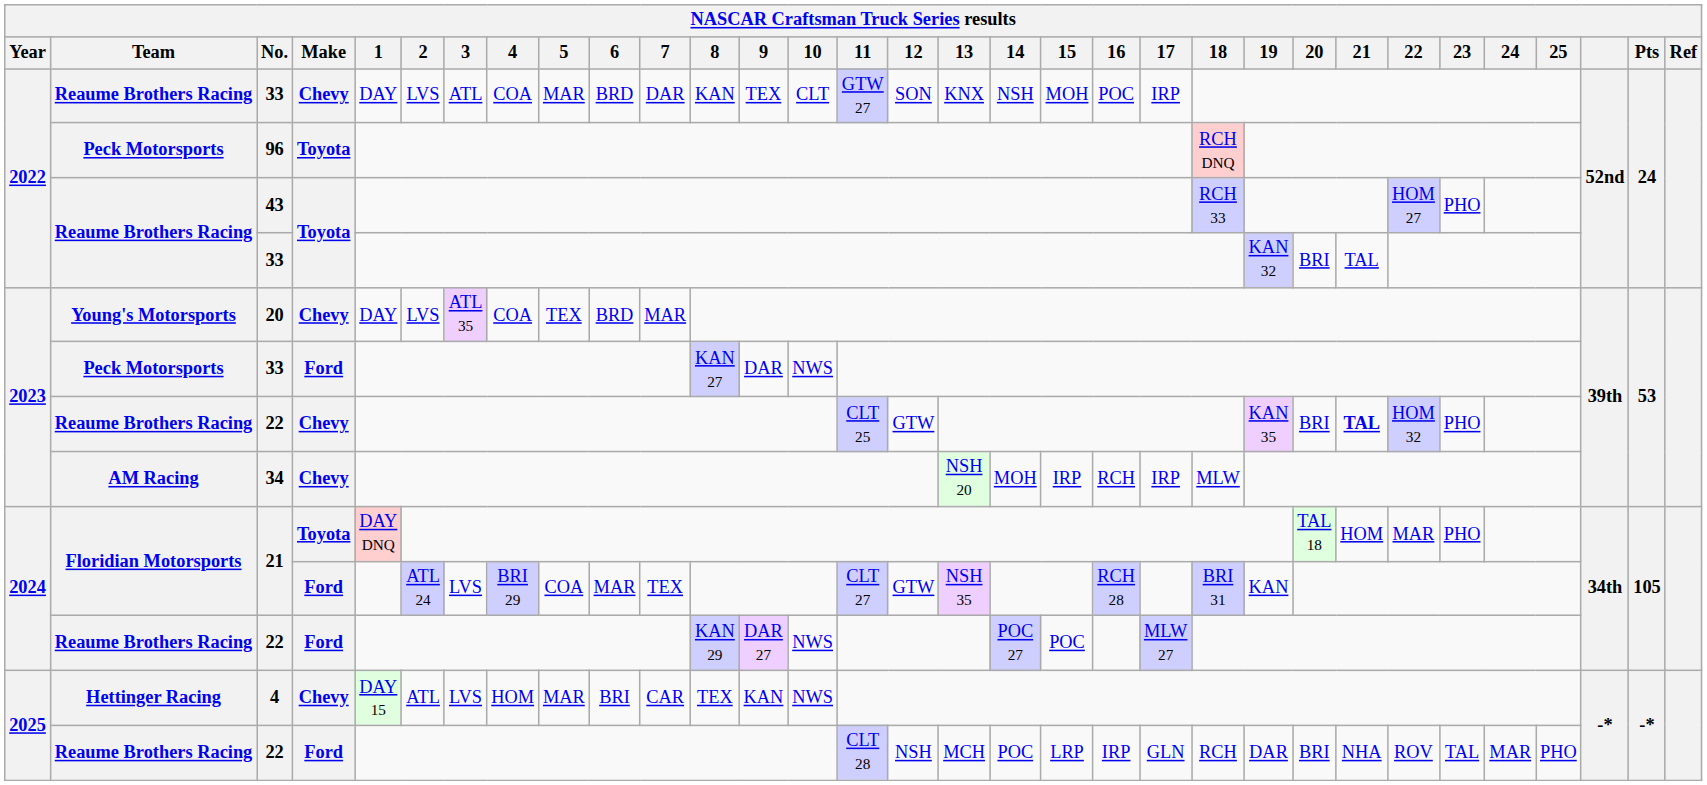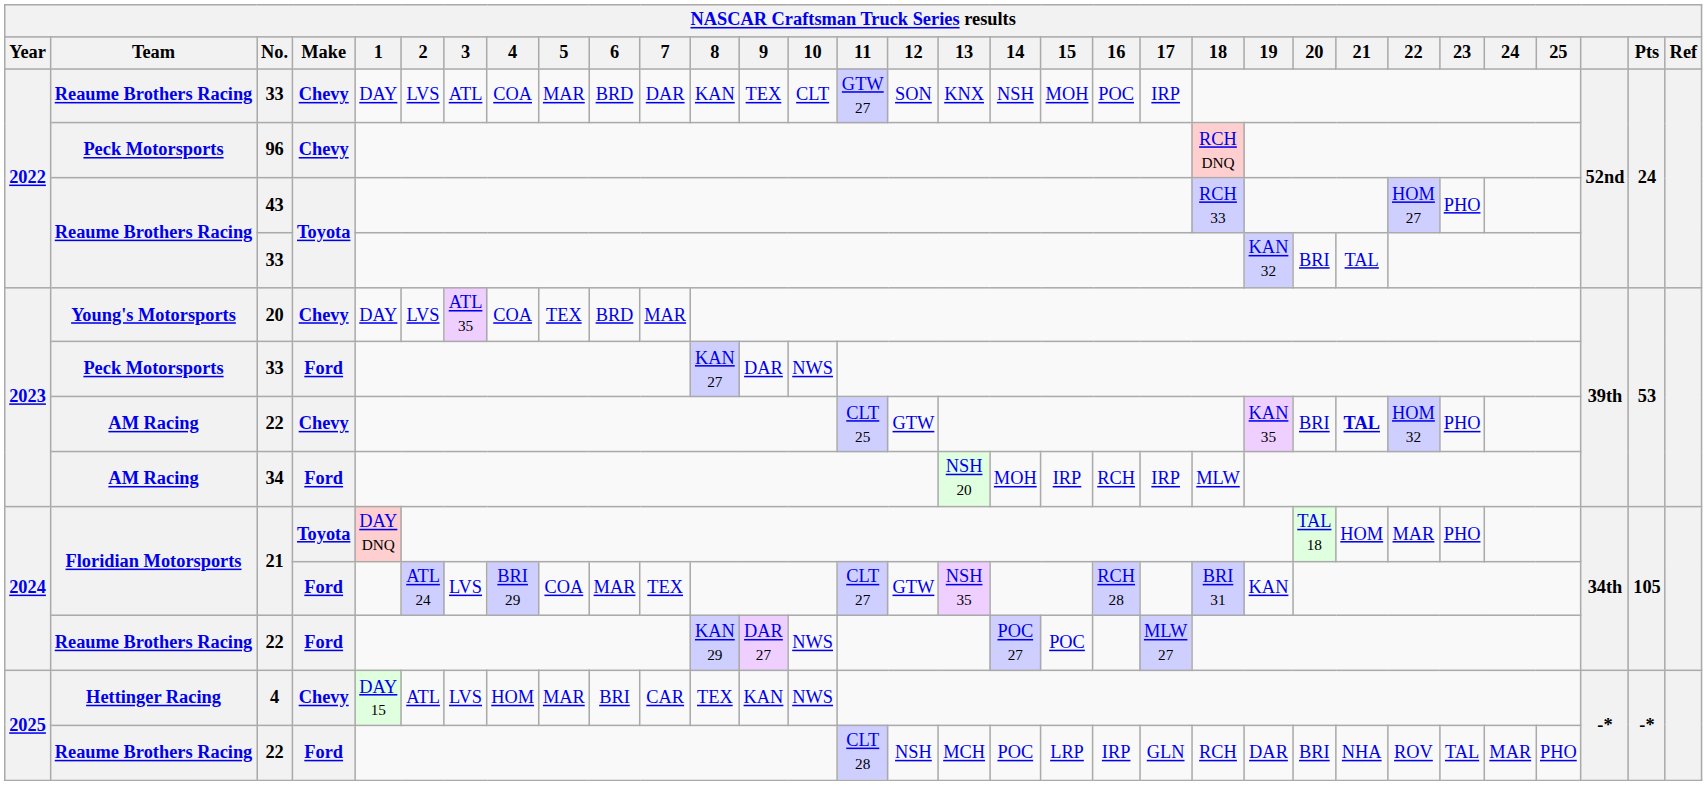 <table class="wikitable" style="text-align:center; font-size:75%">
 <tr>
 <th colspan=32><a href='#'>NASCAR Craftsman Truck Series</a> results</th>
 </tr>
 <tr>
 <th>Year</th>
 <th>Team</th>
 <th>No.</th>
 <th>Make</th>
 <th>1</th>
 <th>2</th>
 <th>3</th>
 <th>4</th>
 <th>5</th>
 <th>6</th>
 <th>7</th>
 <th>8</th>
 <th>9</th>
 <th>10</th>
 <th>11</th>
 <th>12</th>
 <th>13</th>
 <th>14</th>
 <th>15</th>
 <th>16</th>
 <th>17</th>
 <th>18</th>
 <th>19</th>
 <th>20</th>
 <th>21</th>
 <th>22</th>
 <th>23</th>
 <th>24</th>
 <th>25</th>
 <th></th>
 <th>Pts</th>
 <th>Ref</th>
 </tr>
 <tr>
 <th rowspan=4><a href='#'>2022</a></th>
 <th><a href='#'>Reaume Brothers Racing</a></th>
 <th>33</th>
 <th><a href='#'>Chevy</a></th>
 <td><a href='#'>DAY</a></td>
 <td><a href='#'>LVS</a></td>
 <td><a href='#'>ATL</a></td>
 <td><a href='#'>COA</a></td>
 <td><a href='#'>MAR</a></td>
 <td><a href='#'>BRD</a></td>
 <td><a href='#'>DAR</a></td>
 <td><a href='#'>KAN</a></td>
 <td><a href='#'>TEX</a></td>
 <td><a href='#'>CLT</a></td>
 <td style="background:#CFCFFF;"><a href='#'>GTW</a><br><small>27</small></td>
 <td><a href='#'>SON</a></td>
 <td><a href='#'>KNX</a></td>
 <td><a href='#'>NSH</a></td>
 <td><a href='#'>MOH</a></td>
 <td><a href='#'>POC</a></td>
 <td><a href='#'>IRP</a></td>
 <td colspan=8></td>
 <th rowspan=4>52nd</th>
 <th rowspan=4>24</th>
 <th rowspan=4></th>
 </tr>
 <tr>
 <th><a href='#'>Peck Motorsports</a></th>
 <th>96</th>
-<th><a href='#'>Toyota</a></th>
+<th><a href='#'>Chevy</a></th>
 <td colspan=17></td>
 <td style="background:#FFCFCF;"><a href='#'>RCH</a><br><small>DNQ</small></td>
 <td colspan=7></td>
 </tr>
 <tr>
 <th rowspan=2><a href='#'>Reaume Brothers Racing</a></th>
 <th>43</th>
 <th rowspan=2><a href='#'>Toyota</a></th>
 <td colspan=17></td>
 <td style="background:#CFCFFF;"><a href='#'>RCH</a><br><small>33</small></td>
 <td colspan=3></td>
 <td style="background:#CFCFFF;"><a href='#'>HOM</a><br><small>27</small></td>
 <td><a href='#'>PHO</a></td>
 <td colspan=2></td>
 </tr>
 <tr>
 <th>33</th>
 <td colspan=18></td>
 <td style="background:#CFCFFF;"><a href='#'>KAN</a><br><small>32</small></td>
 <td><a href='#'>BRI</a></td>
 <td><a href='#'>TAL</a></td>
 <td colspan=4></td>
 </tr>
 <tr>
 <th rowspan=4><a href='#'>2023</a></th>
 <th><a href='#'>Young's Motorsports</a></th>
 <th>20</th>
 <th><a href='#'>Chevy</a></th>
 <td><a href='#'>DAY</a></td>
 <td><a href='#'>LVS</a></td>
 <td style="background:#EFCFFF;"><a href='#'>ATL</a><br><small>35</small></td>
 <td><a href='#'>COA</a></td>
 <td><a href='#'>TEX</a></td>
 <td><a href='#'>BRD</a></td>
 <td><a href='#'>MAR</a></td>
 <td colspan=18></td>
 <th rowspan=4>39th</th>
 <th rowspan=4>53</th>
 <th rowspan=4></th>
 </tr>
 <tr>
 <th><a href='#'>Peck Motorsports</a></th>
 <th>33</th>
 <th><a href='#'>Ford</a></th>
 <td colspan=7></td>
 <td style="background:#CFCFFF;"><a href='#'>KAN</a><br><small>27</small></td>
 <td><a href='#'>DAR</a></td>
 <td><a href='#'>NWS</a></td>
 <td colspan=15></td>
 </tr>
 <tr>
-<th><a href='#'>Reaume Brothers Racing</a></th>
+<th><a href='#'>AM Racing</a></th>
 <th>22</th>
 <th><a href='#'>Chevy</a></th>
 <td colspan=10></td>
 <td style="background:#CFCFFF;"><a href='#'>CLT</a><br><small>25</small></td>
 <td><a href='#'>GTW</a></td>
 <td colspan=6></td>
 <td style="background:#EFCFFF;"><a href='#'>KAN</a><br><small>35</small></td>
 <td><a href='#'>BRI</a></td>
 <td><strong><a href='#'>TAL</a></strong></td>
 <td style="background:#CFCFFF;"><a href='#'>HOM</a><br><small>32</small></td>
 <td><a href='#'>PHO</a></td>
 <td colspan=2></td>
 </tr>
 <tr>
 <th><a href='#'>AM Racing</a></th>
 <th>34</th>
-<th><a href='#'>Chevy</a></th>
+<th><a href='#'>Ford</a></th>
 <td colspan=12></td>
 <td style="background:#DFFFDF;"><a href='#'>NSH</a><br><small>20</small></td>
 <td><a href='#'>MOH</a></td>
 <td><a href='#'>IRP</a></td>
 <td><a href='#'>RCH</a></td>
 <td><a href='#'>IRP</a></td>
 <td><a href='#'>MLW</a></td>
 <td colspan=7></td>
 </tr>
 <tr>
 <th rowspan=3><a href='#'>2024</a></th>
 <th rowspan=2><a href='#'>Floridian Motorsports</a></th>
 <th rowspan=2>21</th>
 <th><a href='#'>Toyota</a></th>
 <td style="background:#FFCFCF;"><a href='#'>DAY</a><br><small>DNQ</small></td>
 <td colspan=18></td>
 <td style="background:#DFFFDF;"><a href='#'>TAL</a><br><small>18</small></td>
 <td><a href='#'>HOM</a></td>
 <td><a href='#'>MAR</a></td>
 <td><a href='#'>PHO</a></td>
 <td colspan=2></td>
 <th rowspan=3>34th</th>
 <th rowspan=3>105</th>
 <th rowspan=3></th>
 </tr>
 <tr>
 <th><a href='#'>Ford</a></th>
 <td></td>
 <td style="background:#CFCFFF;"><a href='#'>ATL</a><br><small>24</small></td>
 <td><a href='#'>LVS</a></td>
 <td style="background:#CFCFFF;"><a href='#'>BRI</a><br><small>29</small></td>
 <td><a href='#'>COA</a></td>
 <td><a href='#'>MAR</a></td>
 <td><a href='#'>TEX</a></td>
 <td colspan=3></td>
 <td style="background:#CFCFFF;"><a href='#'>CLT</a><br><small>27</small></td>
 <td><a href='#'>GTW</a></td>
 <td style="background:#EFCFFF;"><a href='#'>NSH</a><br><small>35</small></td>
 <td colspan=2></td>
 <td style="background:#CFCFFF;"><a href='#'>RCH</a><br><small>28</small></td>
 <td></td>
 <td style="background:#CFCFFF;"><a href='#'>BRI</a><br><small>31</small></td>
 <td><a href='#'>KAN</a></td>
 <td colspan=6></td>
 </tr>
 <tr>
 <th><a href='#'>Reaume Brothers Racing</a></th>
 <th>22</th>
 <th><a href='#'>Ford</a></th>
 <td colspan=7></td>
 <td style="background:#CFCFFF;"><a href='#'>KAN</a><br><small>29</small></td>
 <td style="background:#EFCFFF;"><a href='#'>DAR</a><br><small>27</small></td>
 <td><a href='#'>NWS</a></td>
 <td colspan=3></td>
 <td style="background:#CFCFFF;"><a href='#'>POC</a><br><small>27</small></td>
 <td><a href='#'>POC</a></td>
 <td></td>
 <td style="background:#CFCFFF;"><a href='#'>MLW</a><br><small>27</small></td>
 <td colspan=8></td>
 </tr>
 <tr>
 <th rowspan=2><a href='#'>2025</a></th>
 <th><a href='#'>Hettinger Racing</a></th>
 <th>4</th>
 <th><a href='#'>Chevy</a></th>
 <td style="background:#DFFFDF;"><a href='#'>DAY</a><br><small>15</small></td>
 <td><a href='#'>ATL</a></td>
 <td><a href='#'>LVS</a></td>
 <td><a href='#'>HOM</a></td>
 <td><a href='#'>MAR</a></td>
 <td><a href='#'>BRI</a></td>
 <td><a href='#'>CAR</a></td>
 <td><a href='#'>TEX</a></td>
 <td><a href='#'>KAN</a></td>
 <td><a href='#'>NWS</a></td>
 <td colspan=15></td>
 <th rowspan=2>-*</th>
 <th rowspan=2>-*</th>
 <th rowspan=2></th>
 </tr>
 <tr>
 <th><a href='#'>Reaume Brothers Racing</a></th>
 <th>22</th>
 <th><a href='#'>Ford</a></th>
 <td colspan=10></td>
 <td style="background:#CFCFFF;"><a href='#'>CLT</a><br><small>28</small></td>
 <td><a href='#'>NSH</a></td>
 <td><a href='#'>MCH</a></td>
 <td><a href='#'>POC</a></td>
 <td><a href='#'>LRP</a></td>
 <td><a href='#'>IRP</a></td>
 <td><a href='#'>GLN</a></td>
 <td><a href='#'>RCH</a></td>
 <td><a href='#'>DAR</a></td>
 <td><a href='#'>BRI</a></td>
 <td><a href='#'>NHA</a></td>
 <td><a href='#'>ROV</a></td>
 <td><a href='#'>TAL</a></td>
 <td><a href='#'>MAR</a></td>
 <td><a href='#'>PHO</a></td>
 </tr>
 </table>
